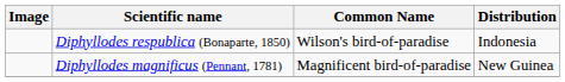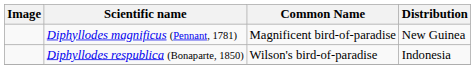 <table class="wikitable">
 <tr>
 <th>Image</th>
 <th>Scientific name</th>
 <th>Common Name</th>
 <th>Distribution</th>
 </tr>
 <tr>
 <td></td>
+<td><em><a href='#'>Diphyllodes magnificus</a></em> <small>(<a href='#'>Pennant</a>, 1781)</small></td>
+<td>Magnificent bird-of-paradise</td>
+<td>New Guinea</td>
+</tr>
+<tr>
+<td></td>
 <td><em><a href='#'>Diphyllodes respublica</a></em> <small>(Bonaparte, 1850)</small></td>
 <td>Wilson's bird-of-paradise</td>
 <td>Indonesia</td>
 </tr>
 <tr>
-<td></td>
-<td><em><a href='#'>Diphyllodes magnificus</a></em> <small>(<a href='#'>Pennant</a>, 1781)</small></td>
-<td>Magnificent bird-of-paradise</td>
-<td>New Guinea</td>
-</tr>
-<tr>
 </tr>
 </table>
